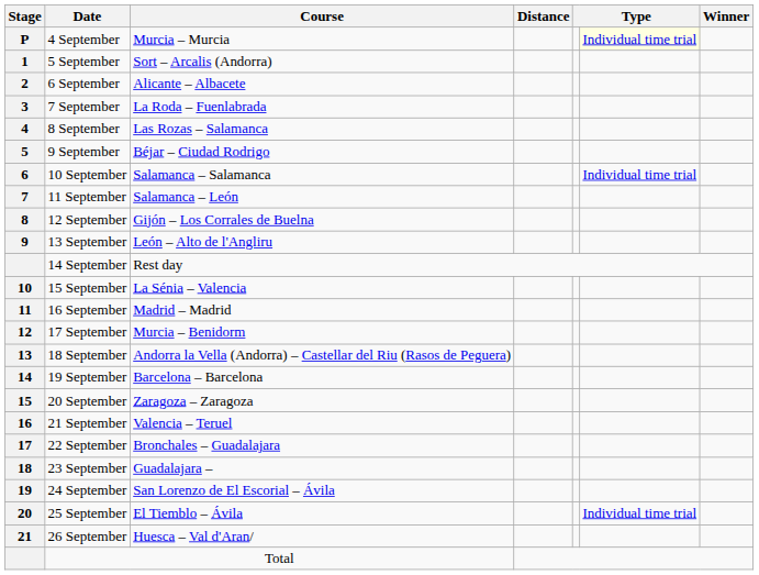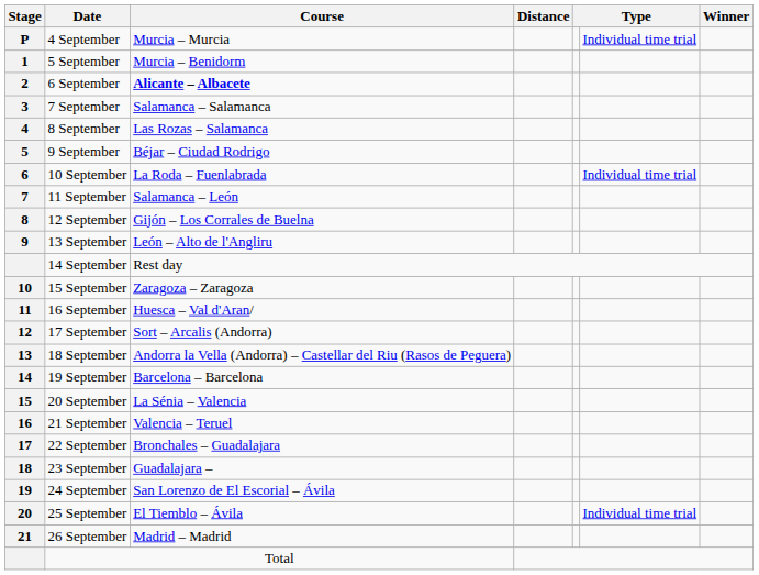 <table class="wikitable">
 <tr>
 <th scope="col">Stage</th>
 <th scope="col">Date</th>
 <th scope="col">Course</th>
 <th scope="col">Distance</th>
 <th scope="col" colspan="2">Type</th>
 <th scope="col">Winner</th>
 </tr>
 <tr>
 <th scope="row">P</th>
 <td>4 September</td>
 <td><a href='#'>Murcia</a> – Murcia</td>
 <td style="text-align:center;"></td>
 <td></td>
-<td style="background: lightyellow;"><a href='#'>Individual time trial</a></td>
+<td><a href='#'>Individual time trial</a></td>
 <td></td>
 </tr>
 <tr>
 <th scope="row">1</th>
 <td>5 September</td>
-<td><a href='#'>Sort</a> – <a href='#'>Arcalis</a> (Andorra)</td>
+<td><a href='#'>Murcia</a> – <a href='#'>Benidorm</a></td>
 <td style="text-align:center;"></td>
 <td></td>
 <td></td>
 <td></td>
 </tr>
 <tr>
 <th scope="row">2</th>
 <td>6 September</td>
-<td><a href='#'>Alicante</a> – <a href='#'>Albacete</a></td>
+<td><strong><a href='#'>Alicante</a> – <a href='#'>Albacete</a></strong></td>
 <td style="text-align:center;"></td>
 <td></td>
 <td></td>
 <td></td>
 </tr>
 <tr>
 <th scope="row">3</th>
 <td>7 September</td>
-<td><a href='#'>La Roda</a> – <a href='#'>Fuenlabrada</a></td>
+<td><a href='#'>Salamanca</a> – Salamanca</td>
 <td style="text-align:center;"></td>
 <td></td>
 <td></td>
 <td></td>
 </tr>
 <tr>
 <th scope="row">4</th>
 <td>8 September</td>
 <td><a href='#'>Las Rozas</a> – <a href='#'>Salamanca</a></td>
 <td style="text-align:center;"></td>
 <td></td>
 <td></td>
 <td></td>
 </tr>
 <tr>
 <th scope="row">5</th>
 <td>9 September</td>
 <td><a href='#'>Béjar</a> – <a href='#'>Ciudad Rodrigo</a></td>
 <td style="text-align:center;"></td>
 <td></td>
 <td></td>
 <td></td>
 </tr>
 <tr>
 <th scope="row">6</th>
 <td>10 September</td>
-<td><a href='#'>Salamanca</a> – Salamanca</td>
+<td><a href='#'>La Roda</a> – <a href='#'>Fuenlabrada</a></td>
 <td style="text-align:center;"></td>
 <td></td>
 <td><a href='#'>Individual time trial</a></td>
 <td></td>
 </tr>
 <tr>
 <th scope="row">7</th>
 <td>11 September</td>
 <td><a href='#'>Salamanca</a> – <a href='#'>León</a></td>
 <td style="text-align:center;"></td>
 <td></td>
 <td></td>
 <td></td>
 </tr>
 <tr>
 <th scope="row">8</th>
 <td>12 September</td>
 <td><a href='#'>Gijón</a> – <a href='#'>Los Corrales de Buelna</a></td>
 <td style="text-align:center;"></td>
 <td></td>
 <td></td>
 <td></td>
 </tr>
 <tr>
 <th scope="row">9</th>
 <td>13 September</td>
 <td><a href='#'>León</a> – <a href='#'>Alto de l'Angliru</a></td>
 <td style="text-align:center;"></td>
 <td></td>
 <td></td>
 <td></td>
 </tr>
 <tr>
 <th scope="row"></th>
 <td>14 September</td>
 <td colspan="5">Rest day</td>
 </tr>
 <tr>
 <th scope="row">10</th>
 <td>15 September</td>
-<td><a href='#'>La Sénia</a> – <a href='#'>Valencia</a></td>
+<td><a href='#'>Zaragoza</a> – Zaragoza</td>
 <td style="text-align:center;"></td>
 <td></td>
 <td></td>
 <td></td>
 </tr>
 <tr>
 <th scope="row">11</th>
 <td>16 September</td>
-<td><a href='#'>Madrid</a> – Madrid</td>
+<td><a href='#'>Huesca</a> – <a href='#'>Val d'Aran</a>/</td>
 <td style="text-align:center;"></td>
 <td></td>
 <td></td>
 <td></td>
 </tr>
 <tr>
 <th scope="row">12</th>
 <td>17 September</td>
-<td><a href='#'>Murcia</a> – <a href='#'>Benidorm</a></td>
+<td><a href='#'>Sort</a> – <a href='#'>Arcalis</a> (Andorra)</td>
 <td style="text-align:center;"></td>
 <td></td>
 <td></td>
 <td></td>
 </tr>
 <tr>
 <th scope="row">13</th>
 <td>18 September</td>
 <td><a href='#'>Andorra la Vella</a> (Andorra) – <a href='#'>Castellar del Riu</a> (<a href='#'>Rasos de Peguera</a>)</td>
 <td style="text-align:center;"></td>
 <td></td>
 <td></td>
 <td></td>
 </tr>
 <tr>
 <th scope="row">14</th>
 <td>19 September</td>
 <td><a href='#'>Barcelona</a> – Barcelona</td>
 <td style="text-align:center;"></td>
 <td></td>
 <td></td>
 <td></td>
 </tr>
 <tr>
 <th scope="row">15</th>
 <td>20 September</td>
-<td><a href='#'>Zaragoza</a> – Zaragoza</td>
+<td><a href='#'>La Sénia</a> – <a href='#'>Valencia</a></td>
 <td style="text-align:center;"></td>
 <td></td>
 <td></td>
 <td></td>
 </tr>
 <tr>
 <th scope="row">16</th>
 <td>21 September</td>
 <td><a href='#'>Valencia</a> – <a href='#'>Teruel</a></td>
 <td style="text-align:center;"></td>
 <td></td>
 <td></td>
 <td></td>
 </tr>
 <tr>
 <th scope="row">17</th>
 <td>22 September</td>
 <td><a href='#'>Bronchales</a> – <a href='#'>Guadalajara</a></td>
 <td style="text-align:center;"></td>
 <td></td>
 <td></td>
 <td></td>
 </tr>
 <tr>
 <th scope="row">18</th>
 <td>23 September</td>
 <td><a href='#'>Guadalajara</a> – </td>
 <td style="text-align:center;"></td>
 <td></td>
 <td></td>
 <td></td>
 </tr>
 <tr>
 <th scope="row">19</th>
 <td>24 September</td>
 <td><a href='#'>San Lorenzo de El Escorial</a> – <a href='#'>Ávila</a></td>
 <td style="text-align:center;"></td>
 <td></td>
 <td></td>
 <td></td>
 </tr>
 <tr>
 <th scope="row">20</th>
 <td>25 September</td>
 <td><a href='#'>El Tiemblo</a> – <a href='#'>Ávila</a></td>
 <td style="text-align:center;"></td>
 <td></td>
 <td><a href='#'>Individual time trial</a></td>
 <td></td>
 </tr>
 <tr>
 <th scope="row">21</th>
 <td>26 September</td>
-<td><a href='#'>Huesca</a> – <a href='#'>Val d'Aran</a>/</td>
+<td><a href='#'>Madrid</a> – Madrid</td>
 <td style="text-align:center;"></td>
 <td></td>
 <td></td>
 <td></td>
 </tr>
 <tr>
 <th scope="row"></th>
 <td colspan="2" style="text-align:center">Total</td>
 <td colspan="5" style="text-align:center"></td>
 </tr>
 </table>
